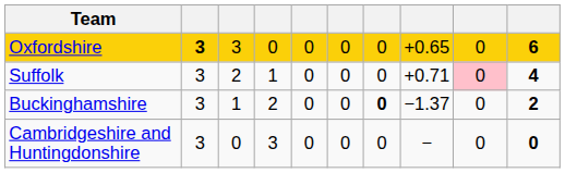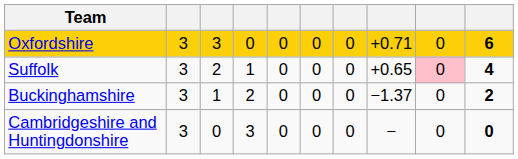 <table class="wikitable" style="text-align:center">
 <tr>
 <th width="150">Team</th>
 <th width="25"></th>
 <th width="25"></th>
 <th width="25"></th>
 <th width="25"></th>
 <th width="25"></th>
 <th width="25"></th>
 <th width="40"></th>
 <th width="40"></th>
 <th width="40"></th>
 </tr>
 <tr style="background:#fbd009">
 <td style="text-align:left"><a href='#'>Oxfordshire</a></td>
-<td><strong>3</strong></td>
+<td>3</td>
 <td>3</td>
 <td>0</td>
 <td>0</td>
 <td>0</td>
 <td>0</td>
-<td>+0.65</td>
+<td>+0.71</td>
 <td>0</td>
 <td><strong>6</strong></td>
 </tr>
 <tr>
 <td style="text-align:left"><a href='#'>Suffolk</a></td>
 <td>3</td>
 <td>2</td>
 <td>1</td>
 <td>0</td>
 <td>0</td>
 <td>0</td>
-<td>+0.71</td>
+<td>+0.65</td>
 <td style="background: pink;">0</td>
 <td><strong>4</strong></td>
 </tr>
 <tr>
 <td style="text-align:left"><a href='#'>Buckinghamshire</a></td>
 <td>3</td>
 <td>1</td>
 <td>2</td>
 <td>0</td>
 <td>0</td>
-<td><strong>0</strong></td>
+<td>0</td>
 <td>−1.37</td>
 <td>0</td>
 <td><strong>2</strong></td>
 </tr>
 <tr>
 <td style="text-align:left"><a href='#'>Cambridgeshire and Huntingdonshire</a></td>
 <td>3</td>
 <td>0</td>
 <td>3</td>
 <td>0</td>
 <td>0</td>
 <td>0</td>
 <td>−</td>
 <td>0</td>
 <td><strong>0</strong></td>
 </tr>
 </table>
